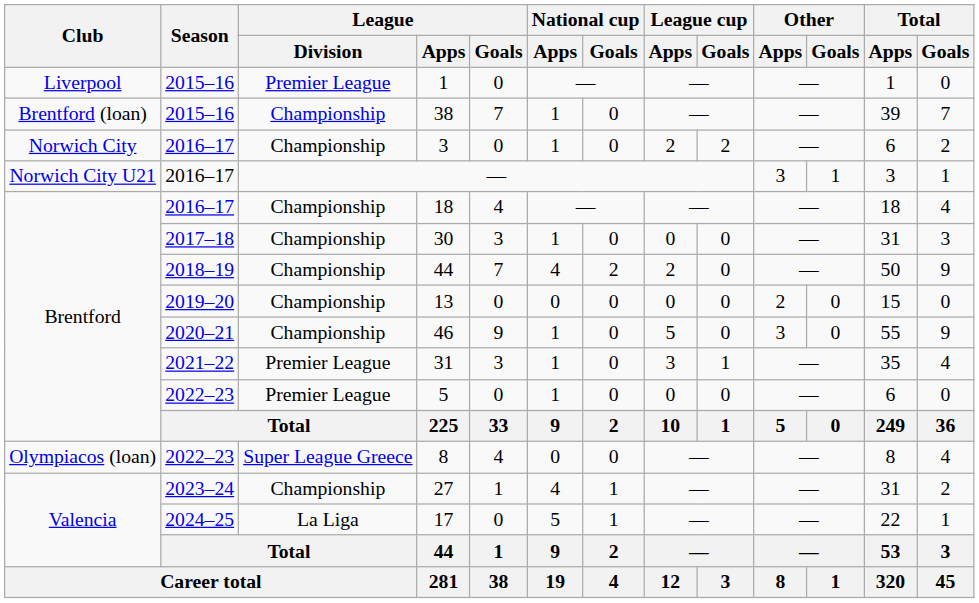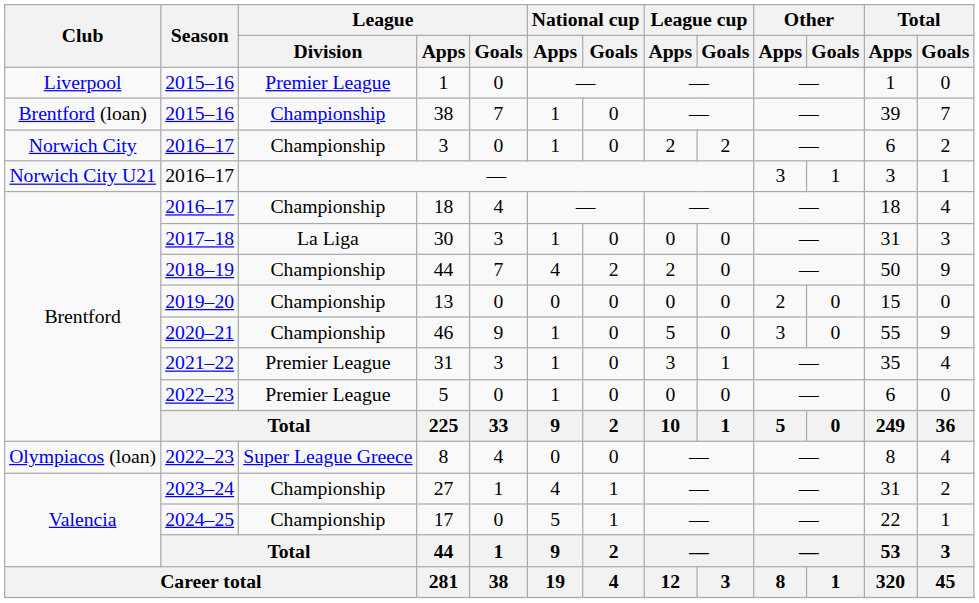 <table class=wikitable style="text-align:center">
 <tr>
 <th rowspan="2">Club</th>
 <th rowspan="2">Season</th>
 <th colspan="3">League</th>
 <th colspan="2">National cup</th>
 <th colspan="2">League cup</th>
 <th colspan="2">Other</th>
 <th colspan="2">Total</th>
 </tr>
 <tr>
 <th>Division</th>
 <th>Apps</th>
 <th>Goals</th>
 <th>Apps</th>
 <th>Goals</th>
 <th>Apps</th>
 <th>Goals</th>
 <th>Apps</th>
 <th>Goals</th>
 <th>Apps</th>
 <th>Goals</th>
 </tr>
 <tr>
 <td><a href='#'>Liverpool</a></td>
 <td><a href='#'>2015–16</a></td>
 <td><a href='#'>Premier League</a></td>
 <td>1</td>
 <td>0</td>
 <td colspan="2">—</td>
 <td colspan="2">—</td>
 <td colspan="2">—</td>
 <td>1</td>
 <td>0</td>
 </tr>
 <tr>
 <td><a href='#'>Brentford</a> (loan)</td>
 <td><a href='#'>2015–16</a></td>
 <td><a href='#'>Championship</a></td>
 <td>38</td>
 <td>7</td>
 <td>1</td>
 <td>0</td>
 <td colspan="2">—</td>
 <td colspan="2">—</td>
 <td>39</td>
 <td>7</td>
 </tr>
 <tr>
 <td><a href='#'>Norwich City</a></td>
 <td><a href='#'>2016–17</a></td>
 <td>Championship</td>
 <td>3</td>
 <td>0</td>
 <td>1</td>
 <td>0</td>
 <td>2</td>
 <td>2</td>
 <td colspan="2">—</td>
 <td>6</td>
 <td>2</td>
 </tr>
 <tr>
 <td><a href='#'>Norwich City U21</a></td>
 <td>2016–17</td>
 <td colspan="7">—</td>
 <td>3</td>
 <td>1</td>
 <td>3</td>
 <td>1</td>
 </tr>
 <tr>
 <td rowspan="8">Brentford</td>
 <td><a href='#'>2016–17</a></td>
 <td>Championship</td>
 <td>18</td>
 <td>4</td>
 <td colspan="2">—</td>
 <td colspan="2">—</td>
 <td colspan="2">—</td>
 <td>18</td>
 <td>4</td>
 </tr>
 <tr>
 <td><a href='#'>2017–18</a></td>
-<td>Championship</td>
+<td>La Liga</td>
 <td>30</td>
 <td>3</td>
 <td>1</td>
 <td>0</td>
 <td>0</td>
 <td>0</td>
 <td colspan="2">—</td>
 <td>31</td>
 <td>3</td>
 </tr>
 <tr>
 <td><a href='#'>2018–19</a></td>
 <td>Championship</td>
 <td>44</td>
 <td>7</td>
 <td>4</td>
 <td>2</td>
 <td>2</td>
 <td>0</td>
 <td colspan="2">—</td>
 <td>50</td>
 <td>9</td>
 </tr>
 <tr>
 <td><a href='#'>2019–20</a></td>
 <td>Championship</td>
 <td>13</td>
 <td>0</td>
 <td>0</td>
 <td>0</td>
 <td>0</td>
 <td>0</td>
 <td>2</td>
 <td>0</td>
 <td>15</td>
 <td>0</td>
 </tr>
 <tr>
 <td><a href='#'>2020–21</a></td>
 <td>Championship</td>
 <td>46</td>
 <td>9</td>
 <td>1</td>
 <td>0</td>
 <td>5</td>
 <td>0</td>
 <td>3</td>
 <td>0</td>
 <td>55</td>
 <td>9</td>
 </tr>
 <tr>
 <td><a href='#'>2021–22</a></td>
 <td>Premier League</td>
 <td>31</td>
 <td>3</td>
 <td>1</td>
 <td>0</td>
 <td>3</td>
 <td>1</td>
 <td colspan="2">—</td>
 <td>35</td>
 <td>4</td>
 </tr>
 <tr>
 <td><a href='#'>2022–23</a></td>
 <td>Premier League</td>
 <td>5</td>
 <td>0</td>
 <td>1</td>
 <td>0</td>
 <td>0</td>
 <td>0</td>
 <td colspan="2">—</td>
 <td>6</td>
 <td>0</td>
 </tr>
 <tr>
 <th colspan="2">Total</th>
 <th>225</th>
 <th>33</th>
 <th>9</th>
 <th>2</th>
 <th>10</th>
 <th>1</th>
 <th>5</th>
 <th>0</th>
 <th>249</th>
 <th>36</th>
 </tr>
 <tr>
 <td><a href='#'>Olympiacos</a> (loan)</td>
 <td><a href='#'>2022–23</a></td>
 <td><a href='#'>Super League Greece</a></td>
 <td>8</td>
 <td>4</td>
 <td>0</td>
 <td>0</td>
 <td colspan="2">—</td>
 <td colspan="2">—</td>
 <td>8</td>
 <td>4</td>
 </tr>
 <tr>
 <td rowspan="3"><a href='#'>Valencia</a></td>
 <td><a href='#'>2023–24</a></td>
 <td>Championship</td>
 <td>27</td>
 <td>1</td>
 <td>4</td>
 <td>1</td>
 <td colspan="2">—</td>
 <td colspan="2">—</td>
 <td>31</td>
 <td>2</td>
 </tr>
 <tr>
 <td><a href='#'>2024–25</a></td>
-<td>La Liga</td>
+<td>Championship</td>
 <td>17</td>
 <td>0</td>
 <td>5</td>
 <td>1</td>
 <td colspan="2">—</td>
 <td colspan="2">—</td>
 <td>22</td>
 <td>1</td>
 </tr>
 <tr>
 <th colspan="2">Total</th>
 <th>44</th>
 <th>1</th>
 <th>9</th>
 <th>2</th>
 <th colspan="2">—</th>
 <th colspan="2">—</th>
 <th>53</th>
 <th>3</th>
 </tr>
 <tr>
 <th colspan="3">Career total</th>
 <th>281</th>
 <th>38</th>
 <th>19</th>
 <th>4</th>
 <th>12</th>
 <th>3</th>
 <th>8</th>
 <th>1</th>
 <th>320</th>
 <th>45</th>
 </tr>
 </table>
